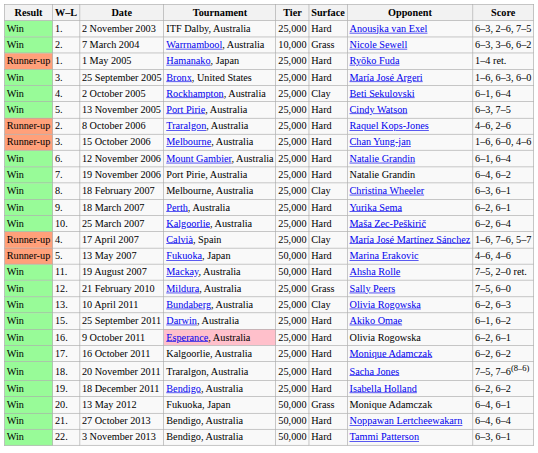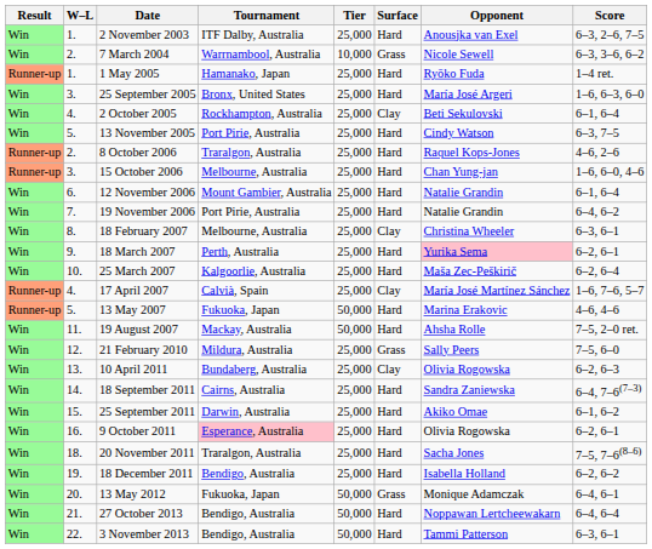 <table class="sortable wikitable">
 <tr>
 <th>Result</th>
 <th>W–L</th>
 <th>Date</th>
 <th>Tournament</th>
 <th>Tier</th>
 <th>Surface</th>
 <th>Opponent</th>
 <th class="unsortable">Score</th>
 </tr>
 <tr>
 <td bgcolor=98FB98>Win</td>
 <td>1.</td>
 <td>2 November 2003</td>
 <td>ITF Dalby, Australia</td>
 <td>25,000</td>
 <td>Hard</td>
 <td> <a href='#'>Anousjka van Exel</a></td>
 <td>6–3, 2–6, 7–5</td>
 </tr>
 <tr>
 <td bgcolor=98FB98>Win</td>
 <td>2.</td>
 <td>7 March 2004</td>
 <td><a href='#'>Warrnambool</a>, Australia</td>
 <td>10,000</td>
 <td>Grass</td>
 <td> <a href='#'>Nicole Sewell</a></td>
 <td>6–3, 3–6, 6–2</td>
 </tr>
 <tr>
 <td bgcolor=FFA07A>Runner-up</td>
 <td>1.</td>
 <td>1 May 2005</td>
 <td><a href='#'>Hamanako</a>, Japan</td>
 <td>25,000</td>
 <td>Hard</td>
 <td> <a href='#'>Ryōko Fuda</a></td>
 <td>1–4 ret.</td>
 </tr>
 <tr>
 <td bgcolor=98FB98>Win</td>
 <td>3.</td>
 <td>25 September 2005</td>
 <td><a href='#'>Bronx</a>, United States</td>
 <td>25,000</td>
 <td>Hard</td>
 <td> <a href='#'>María José Argeri</a></td>
 <td>1–6, 6–3, 6–0</td>
 </tr>
 <tr>
 <td bgcolor=98FB98>Win</td>
 <td>4.</td>
 <td>2 October 2005</td>
 <td><a href='#'>Rockhampton</a>, Australia</td>
 <td>25,000</td>
 <td>Clay</td>
 <td> <a href='#'>Beti Sekulovski</a></td>
 <td>6–1, 6–4</td>
 </tr>
 <tr>
 <td bgcolor=98FB98>Win</td>
 <td>5.</td>
 <td>13 November 2005</td>
 <td><a href='#'>Port Pirie</a>, Australia</td>
 <td>25,000</td>
 <td>Hard</td>
 <td> <a href='#'>Cindy Watson</a></td>
 <td>6–3, 7–5</td>
 </tr>
 <tr>
 <td bgcolor=FFA07A>Runner-up</td>
 <td>2.</td>
 <td>8 October 2006</td>
 <td><a href='#'>Traralgon</a>, Australia</td>
 <td>25,000</td>
 <td>Hard</td>
 <td> <a href='#'>Raquel Kops-Jones</a></td>
 <td>4–6, 2–6</td>
 </tr>
 <tr>
 <td bgcolor=FFA07A>Runner-up</td>
 <td>3.</td>
 <td>15 October 2006</td>
 <td><a href='#'>Melbourne</a>, Australia</td>
 <td>25,000</td>
 <td>Hard</td>
 <td> <a href='#'>Chan Yung-jan</a></td>
 <td>1–6, 6–0, 4–6</td>
 </tr>
 <tr>
 <td bgcolor=98FB98>Win</td>
 <td>6.</td>
 <td>12 November 2006</td>
 <td><a href='#'>Mount Gambier</a>, Australia</td>
 <td>25,000</td>
 <td>Hard</td>
 <td> <a href='#'>Natalie Grandin</a></td>
 <td>6–1, 6–4</td>
 </tr>
 <tr>
 <td bgcolor=98FB98>Win</td>
 <td>7.</td>
 <td>19 November 2006</td>
 <td>Port Pirie, Australia</td>
 <td>25,000</td>
 <td>Hard</td>
 <td> Natalie Grandin</td>
 <td>6–4, 6–2</td>
 </tr>
 <tr>
 <td bgcolor=98FB98>Win</td>
 <td>8.</td>
 <td>18 February 2007</td>
 <td>Melbourne, Australia</td>
 <td>25,000</td>
 <td>Clay</td>
 <td> <a href='#'>Christina Wheeler</a></td>
 <td>6–3, 6–1</td>
 </tr>
 <tr>
 <td bgcolor=98FB98>Win</td>
 <td>9.</td>
 <td>18 March 2007</td>
 <td><a href='#'>Perth</a>, Australia</td>
 <td>25,000</td>
 <td>Hard</td>
-<td> <a href='#'>Yurika Sema</a></td>
+<td style="background: pink;"> <a href='#'>Yurika Sema</a></td>
 <td>6–2, 6–1</td>
 </tr>
 <tr>
 <td bgcolor=98FB98>Win</td>
 <td>10.</td>
 <td>25 March 2007</td>
 <td><a href='#'>Kalgoorlie</a>, Australia</td>
 <td>25,000</td>
 <td>Hard</td>
 <td> <a href='#'>Maša Zec-Peškirič</a></td>
 <td>6–2, 6–4</td>
 </tr>
 <tr>
 <td bgcolor=FFA07A>Runner-up</td>
 <td>4.</td>
 <td>17 April 2007</td>
 <td><a href='#'>Calvià</a>, Spain</td>
 <td>25,000</td>
 <td>Clay</td>
 <td> <a href='#'>María José Martínez Sánchez</a></td>
 <td>1–6, 7–6, 5–7</td>
 </tr>
 <tr>
 <td bgcolor=FFA07A>Runner-up</td>
 <td>5.</td>
 <td>13 May 2007</td>
 <td><a href='#'>Fukuoka</a>, Japan</td>
 <td>50,000</td>
 <td>Hard</td>
 <td> <a href='#'>Marina Erakovic</a></td>
 <td>4–6, 4–6</td>
 </tr>
 <tr>
 <td bgcolor=98FB98>Win</td>
 <td>11.</td>
 <td>19 August 2007</td>
 <td><a href='#'>Mackay</a>, Australia</td>
 <td>50,000</td>
 <td>Hard</td>
 <td> <a href='#'>Ahsha Rolle</a></td>
 <td>7–5, 2–0 ret.</td>
 </tr>
 <tr>
 <td bgcolor=98FB98>Win</td>
 <td>12.</td>
 <td>21 February 2010</td>
 <td><a href='#'>Mildura</a>, Australia</td>
 <td>25,000</td>
 <td>Grass</td>
 <td> <a href='#'>Sally Peers</a></td>
 <td>7–5, 6–0</td>
 </tr>
 <tr>
 <td bgcolor=98FB98>Win</td>
 <td>13.</td>
 <td>10 April 2011</td>
 <td><a href='#'>Bundaberg</a>, Australia</td>
 <td>25,000</td>
 <td>Clay</td>
 <td> <a href='#'>Olivia Rogowska</a></td>
 <td>6–2, 6–3</td>
 </tr>
 <tr>
 <td bgcolor=98FB98>Win</td>
+<td>14.</td>
+<td>18 September 2011</td>
+<td><a href='#'>Cairns</a>, Australia</td>
+<td>25,000</td>
+<td>Hard</td>
+<td> <a href='#'>Sandra Zaniewska</a></td>
+<td>6–4, 7–6<sup>(7–3)</sup></td>
+</tr>
+<tr>
+<td bgcolor=98FB98>Win</td>
 <td>15.</td>
 <td>25 September 2011</td>
 <td><a href='#'>Darwin</a>, Australia</td>
 <td>25,000</td>
 <td>Hard</td>
 <td> <a href='#'>Akiko Omae</a></td>
 <td>6–1, 6–2</td>
 </tr>
 <tr>
 <td bgcolor=98FB98>Win</td>
 <td>16.</td>
 <td>9 October 2011</td>
 <td style="background: pink;"><a href='#'>Esperance</a>, Australia</td>
 <td>25,000</td>
 <td>Hard</td>
 <td> Olivia Rogowska</td>
 <td>6–2, 6–1</td>
-</tr>
-<tr>
-<td bgcolor=98FB98>Win</td>
-<td>17.</td>
-<td>16 October 2011</td>
-<td>Kalgoorlie, Australia</td>
-<td>25,000</td>
-<td>Hard</td>
-<td> <a href='#'>Monique Adamczak</a></td>
-<td>6–2, 6–2</td>
 </tr>
 <tr>
 <td bgcolor=98FB98>Win</td>
 <td>18.</td>
 <td>20 November 2011</td>
 <td>Traralgon, Australia</td>
 <td>25,000</td>
 <td>Hard</td>
 <td> <a href='#'>Sacha Jones</a></td>
 <td>7–5, 7–6<sup>(8–6)</sup></td>
 </tr>
 <tr>
 <td bgcolor=98FB98>Win</td>
 <td>19.</td>
 <td>18 December 2011</td>
 <td><a href='#'>Bendigo</a>, Australia</td>
 <td>25,000</td>
 <td>Hard</td>
 <td> <a href='#'>Isabella Holland</a></td>
 <td>6–2, 6–2</td>
 </tr>
 <tr>
 <td bgcolor=98FB98>Win</td>
 <td>20.</td>
 <td>13 May 2012</td>
 <td>Fukuoka, Japan</td>
 <td>50,000</td>
 <td>Grass</td>
 <td> Monique Adamczak</td>
 <td>6–4, 6–1</td>
 </tr>
 <tr>
 <td bgcolor=98FB98>Win</td>
 <td>21.</td>
 <td>27 October 2013</td>
 <td>Bendigo, Australia</td>
 <td>50,000</td>
 <td>Hard</td>
 <td> <a href='#'>Noppawan Lertcheewakarn</a></td>
 <td>6–4, 6–4</td>
 </tr>
 <tr>
 <td bgcolor=98FB98>Win</td>
 <td>22.</td>
 <td>3 November 2013</td>
 <td>Bendigo, Australia</td>
 <td>50,000</td>
 <td>Hard</td>
 <td> <a href='#'>Tammi Patterson</a></td>
 <td>6–3, 6–1</td>
 </tr>
 </table>
